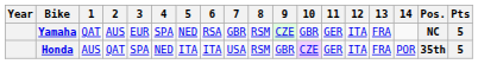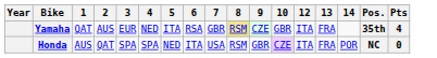 <table class="wikitable" style="text-align:center; font-size:90%;">
 <tr>
 <th>Year</th>
 <th>Bike</th>
 <th>1</th>
 <th>2</th>
 <th>3</th>
 <th>4</th>
 <th>5</th>
 <th>6</th>
 <th>7</th>
 <th>8</th>
 <th>9</th>
 <th>10</th>
-<th>11</th>
 <th>12</th>
 <th>13</th>
 <th>14</th>
 <th>Pos.</th>
 <th>Pts</th>
 </tr>
 <tr>
 <th></th>
 <th><a href='#'>Yamaha</a></th>
 <td><a href='#'>QAT</a></td>
 <td><a href='#'>AUS</a></td>
 <td><a href='#'>EUR</a></td>
-<td><a href='#'>SPA</a></td>
 <td><a href='#'>NED</a></td>
+<td><a href='#'>ITA</a></td>
 <td><a href='#'>RSA</a></td>
 <td><a href='#'>GBR</a></td>
-<td><a href='#'>RSM</a></td>
+<td style="background: khaki;"><a href='#'>RSM</a></td>
 <td style="background:#DFFFDF;"><a href='#'>CZE</a><br></td>
 <td><a href='#'>GBR</a></td>
-<td><a href='#'>GER</a></td>
 <td><a href='#'>ITA</a></td>
 <td><a href='#'>FRA</a></td>
 <td></td>
-<th>NC</th>
-<th>5</th>
+<th>35th</th>
+<th>4</th>
 </tr>
 <tr>
 <th></th>
 <th><a href='#'>Honda</a></th>
 <td><a href='#'>AUS</a></td>
 <td><a href='#'>QAT</a></td>
 <td><a href='#'>SPA</a></td>
+<td><a href='#'>SPA</a></td>
 <td><a href='#'>NED</a></td>
-<td><a href='#'>ITA</a></td>
 <td><a href='#'>ITA</a></td>
 <td><a href='#'>USA</a></td>
 <td><a href='#'>RSM</a></td>
 <td><a href='#'>GBR</a></td>
 <td style="background:#EFCFFF;"><a href='#'>CZE</a><br></td>
-<td><a href='#'>GER</a></td>
 <td><a href='#'>ITA</a></td>
 <td><a href='#'>FRA</a></td>
 <td><a href='#'>POR</a></td>
-<th>35th</th>
-<th>5</th>
+<th>NC</th>
+<th>0</th>
 </tr>
 </table>
